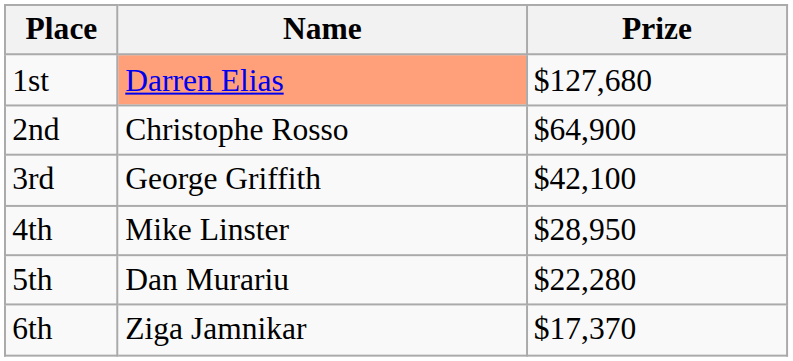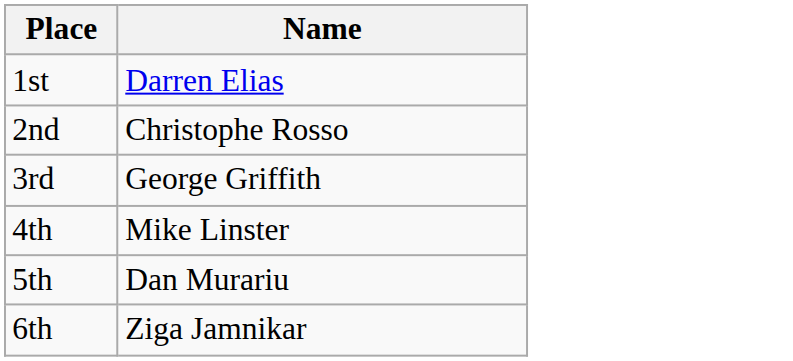 <table class="wikitable">
 <tr>
 <th style="width:50px;">Place</th>
 <th style="width:200px;">Name</th>
-<th style="width:125px;">Prize</th>
 </tr>
 <tr>
 <td>1st</td>
-<td style="background: lightsalmon;"> <a href='#'>Darren Elias</a></td>
-<td>$127,680</td>
+<td> <a href='#'>Darren Elias</a></td>
 </tr>
 <tr>
 <td>2nd</td>
 <td> Christophe Rosso</td>
-<td>$64,900</td>
 </tr>
 <tr>
 <td>3rd</td>
 <td>  George Griffith</td>
-<td>$42,100</td>
 </tr>
 <tr>
 <td>4th</td>
 <td> Mike Linster</td>
-<td>$28,950</td>
 </tr>
 <tr>
 <td>5th</td>
 <td>  Dan Murariu</td>
-<td>$22,280</td>
 </tr>
 <tr>
 <td>6th</td>
 <td> Ziga Jamnikar</td>
-<td>$17,370</td>
 </tr>
 </table>
